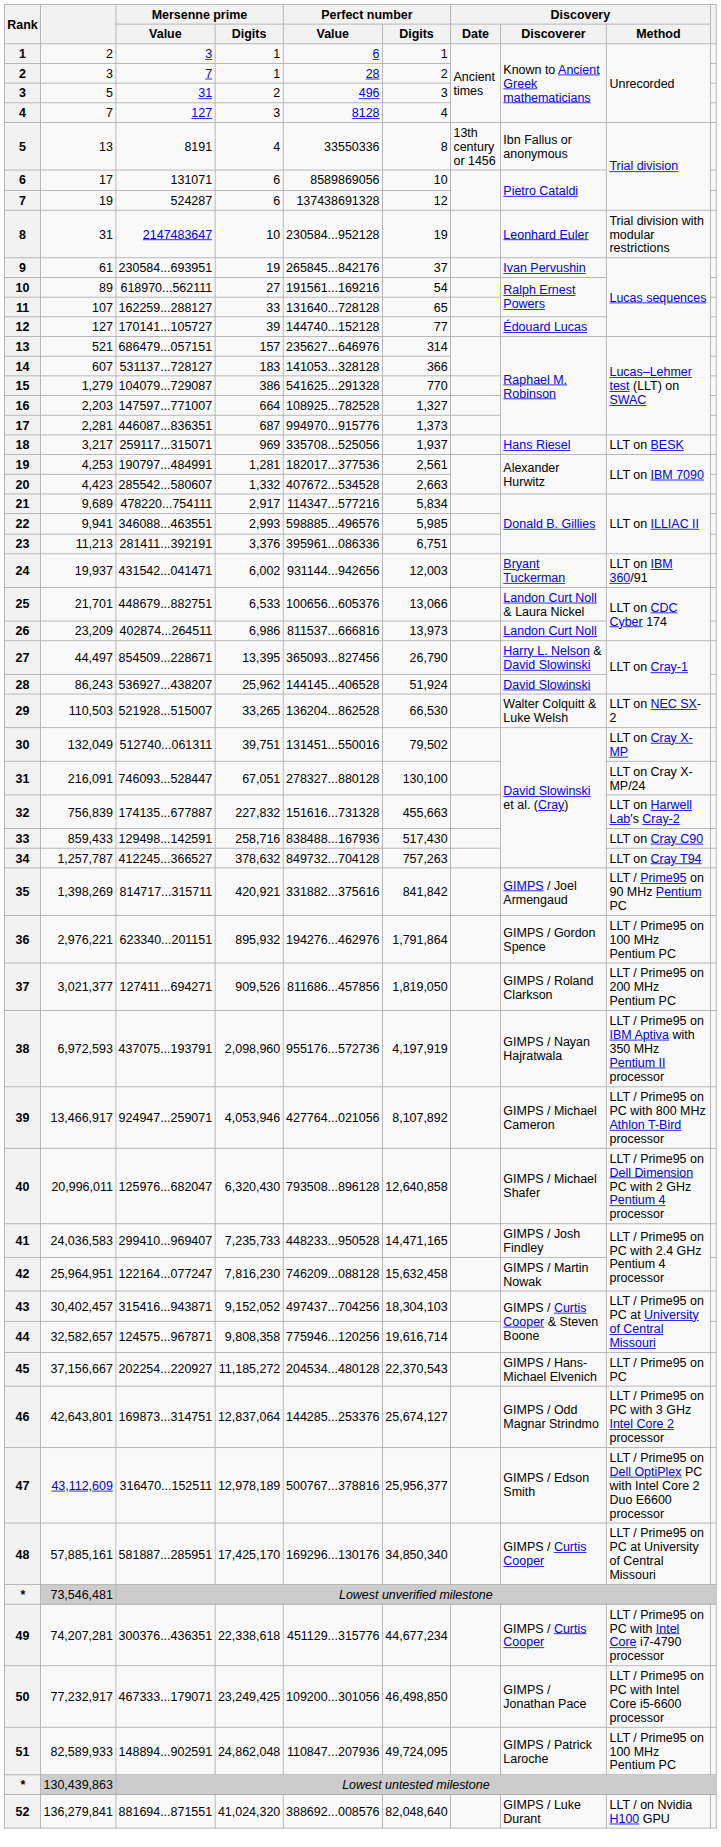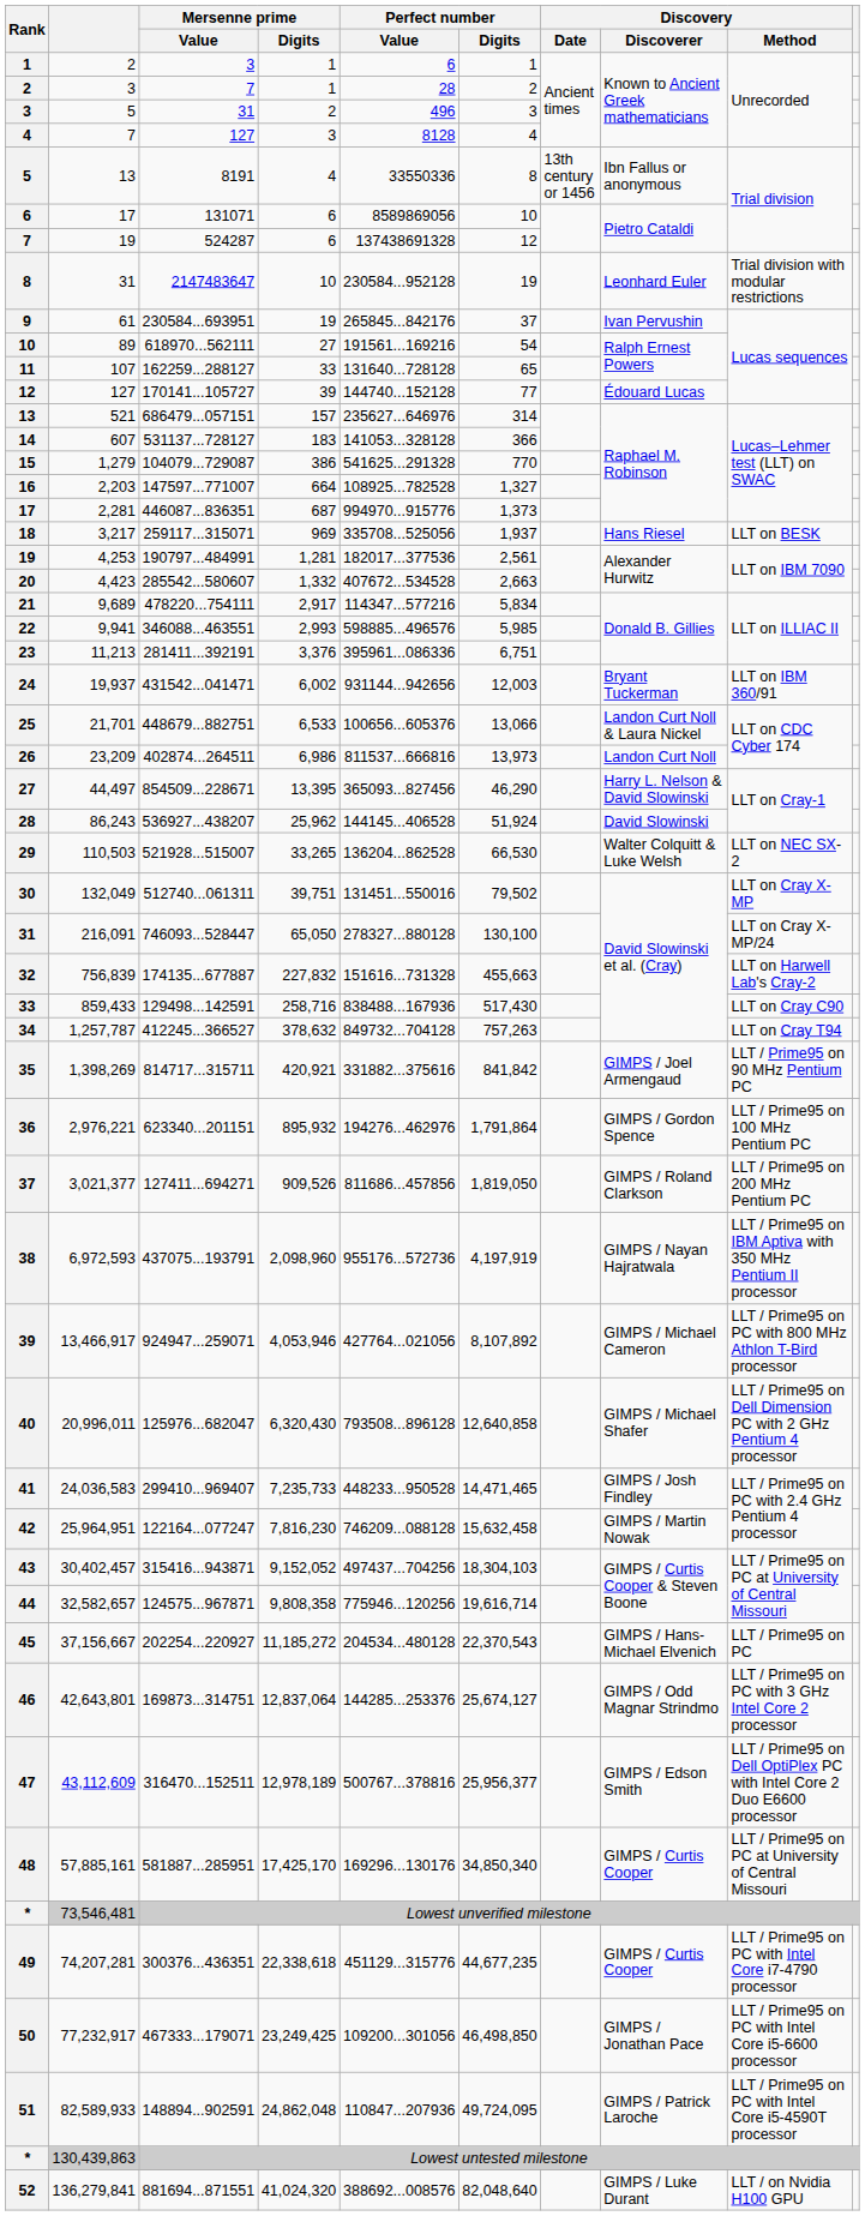 <table class="wikitable sortable" style="font-size:95%">
 <tr>
 <th class="unsortable" scope=col rowspan=2>Rank</th>
 <th scope=col rowspan=2></th>
 <th class="unsortable" scope=colgroup colspan=2>Mersenne prime</th>
 <th class="unsortable" scope=colgroup colspan=2>Perfect number</th>
 <th class="unsortable" scope=colgroup colspan=3>Discovery</th>
 <th class="unsortable" scope=col rowspan=2></th>
 </tr>
 <tr>
 <th scope=col>Value</th>
 <th scope=col>Digits</th>
 <th scope=col>Value</th>
 <th scope=col>Digits</th>
 <th scope=col>Date</th>
 <th class="unsortable" scope=col>Discoverer</th>
 <th class="unsortable" scope=col>Method</th>
 </tr>
 <tr>
 <th scope=row align="right">1</th>
 <td align="right">2</td>
 <td align="right"><a href='#'>3</a></td>
 <td align="right">1</td>
 <td align="right"><a href='#'>6</a></td>
 <td align="right">1</td>
 <td rowspan="4">Ancient<br>times</td>
 <td rowspan="4">Known to <a href='#'>Ancient Greek mathematicians</a></td>
 <td rowspan="4">Unrecorded</td>
 <td align="center"></td>
 </tr>
 <tr>
 <th scope=row align="right">2</th>
 <td align="right">3</td>
 <td align="right"><a href='#'>7</a></td>
 <td align="right">1</td>
 <td align="right"><a href='#'> 28</a></td>
 <td align="right">2</td>
 <td align="center"></td>
 </tr>
 <tr>
 <th scope=row align="right">3</th>
 <td align="right">5</td>
 <td align="right"><a href='#'> 31</a></td>
 <td align="right">2</td>
 <td align="right"><a href='#'> 496</a></td>
 <td align="right">3</td>
 <td align="center"></td>
 </tr>
 <tr>
 <th scope=row align="right">4</th>
 <td align="right">7</td>
 <td align="right"><a href='#'> 127</a></td>
 <td align="right">3</td>
 <td align="right"><a href='#'> 8128</a></td>
 <td align="right">4</td>
 <td align="center"></td>
 </tr>
 <tr>
 <th scope=row align="right">5</th>
 <td align="right">13</td>
 <td align="right">8191</td>
 <td align="right">4</td>
 <td align="right">33550336</td>
 <td align="right">8</td>
 <td> 13th century<br>or 1456</td>
 <td>Ibn Fallus or anonymous</td>
 <td rowspan="3"><a href='#'>Trial division</a></td>
 <td align="center"></td>
 </tr>
 <tr>
 <th scope=row align="right">6</th>
 <td align="right">17</td>
 <td align="right">131071</td>
 <td align="right">6</td>
 <td align="right">8589869056</td>
 <td align="right">10</td>
 <td rowspan="2"></td>
 <td rowspan="2"><a href='#'>Pietro Cataldi</a></td>
 <td align="center"></td>
 </tr>
 <tr>
 <th scope=row align="right">7</th>
 <td align="right">19</td>
 <td align="right">524287</td>
 <td align="right">6</td>
 <td align="right">137438691328</td>
 <td align="right">12</td>
 <td align="center"></td>
 </tr>
 <tr>
 <th scope=row align="right">8</th>
 <td align="right">31</td>
 <td align="right"><a href='#'> 2147483647</a></td>
 <td align="right">10</td>
 <td align="right">230584...952128</td>
 <td align="right">19</td>
 <td></td>
 <td><a href='#'>Leonhard Euler</a></td>
 <td>Trial division with modular restrictions</td>
 <td align="center"></td>
 </tr>
 <tr>
 <th scope=row align="right">9</th>
 <td align="right">61</td>
 <td align="right">230584...693951</td>
 <td align="right">19</td>
 <td align="right">265845...842176</td>
 <td align="right">37</td>
 <td></td>
 <td><a href='#'>Ivan Pervushin</a></td>
 <td rowspan="4"><a href='#'> Lucas sequences</a></td>
 <td align="center"></td>
 </tr>
 <tr>
 <th scope=row align="right">10</th>
 <td align="right">89</td>
 <td align="right">618970...562111</td>
 <td align="right">27</td>
 <td align="right">191561...169216</td>
 <td align="right">54</td>
 <td></td>
 <td rowspan="2"><a href='#'>Ralph Ernest Powers</a></td>
 <td align="center"></td>
 </tr>
 <tr>
 <th scope=row align="right">11</th>
 <td align="right">107</td>
 <td align="right">162259...288127</td>
 <td align="right">33</td>
 <td align="right">131640...728128</td>
 <td align="right">65</td>
 <td></td>
 <td align="center"></td>
 </tr>
 <tr>
 <th scope=row align="right">12</th>
 <td align="right">127</td>
 <td align="right">170141...105727</td>
 <td align="right">39</td>
 <td align="right">144740...152128</td>
 <td align="right">77</td>
 <td></td>
 <td><a href='#'>Édouard Lucas</a></td>
 <td align="center"></td>
 </tr>
 <tr>
 <th scope=row align="right">13</th>
 <td align="right">521</td>
 <td align="right">686479...057151</td>
 <td align="right">157</td>
 <td align="right">235627...646976</td>
 <td align="right">314</td>
 <td rowspan="2"></td>
 <td rowspan="5"><a href='#'>Raphael M. Robinson</a></td>
 <td rowspan="5"><a href='#'>Lucas–Lehmer test</a> (LLT) on <a href='#'>SWAC</a></td>
 <td align="center"></td>
 </tr>
 <tr>
 <th scope=row align="right">14</th>
 <td align="right">607</td>
 <td align="right">531137...728127</td>
 <td align="right">183</td>
 <td align="right">141053...328128</td>
 <td align="right">366</td>
 <td align="center"></td>
 </tr>
 <tr>
 <th scope=row align="right">15</th>
 <td align="right">1,279</td>
 <td align="right">104079...729087</td>
 <td align="right">386</td>
 <td align="right">541625...291328</td>
 <td align="right">770</td>
 <td></td>
 <td align="center"></td>
 </tr>
 <tr>
 <th scope=row align="right">16</th>
 <td align="right">2,203</td>
 <td align="right">147597...771007</td>
 <td align="right">664</td>
 <td align="right">108925...782528</td>
 <td align="right">1,327</td>
 <td></td>
 <td align="center"></td>
 </tr>
 <tr>
 <th scope=row align="right">17</th>
 <td align="right">2,281</td>
 <td align="right">446087...836351</td>
 <td align="right">687</td>
 <td align="right">994970...915776</td>
 <td align="right">1,373</td>
 <td></td>
 <td align="center"></td>
 </tr>
 <tr>
 <th scope=row align="right">18</th>
 <td align="right">3,217</td>
 <td align="right">259117...315071</td>
 <td align="right">969</td>
 <td align="right">335708...525056</td>
 <td align="right">1,937</td>
 <td></td>
 <td><a href='#'>Hans Riesel</a></td>
 <td>LLT on <a href='#'>BESK</a></td>
 <td align="center"></td>
 </tr>
 <tr>
 <th scope=row align="right">19</th>
 <td align="right">4,253</td>
 <td align="right">190797...484991</td>
 <td align="right">1,281</td>
 <td align="right">182017...377536</td>
 <td align="right">2,561</td>
 <td rowspan="2"></td>
 <td rowspan="2">Alexander Hurwitz</td>
 <td rowspan="2">LLT on <a href='#'>IBM 7090</a></td>
 <td align="center"></td>
 </tr>
 <tr>
 <th scope=row align="right">20</th>
 <td align="right">4,423</td>
 <td align="right">285542...580607</td>
 <td align="right">1,332</td>
 <td align="right">407672...534528</td>
 <td align="right">2,663</td>
 <td align="center"></td>
 </tr>
 <tr>
 <th scope=row align="right">21</th>
 <td align="right">9,689</td>
 <td align="right">478220...754111</td>
 <td align="right">2,917</td>
 <td align="right">114347...577216</td>
 <td align="right">5,834</td>
 <td></td>
 <td rowspan="3"><a href='#'>Donald B. Gillies</a></td>
 <td rowspan="3">LLT on <a href='#'>ILLIAC II</a></td>
 <td align="center"></td>
 </tr>
 <tr>
 <th scope=row align="right">22</th>
 <td align="right">9,941</td>
 <td align="right">346088...463551</td>
 <td align="right">2,993</td>
 <td align="right">598885...496576</td>
 <td align="right">5,985</td>
 <td></td>
 <td align="center"></td>
 </tr>
 <tr>
 <th scope=row align="right">23</th>
 <td align="right">11,213</td>
 <td align="right">281411...392191</td>
 <td align="right">3,376</td>
 <td align="right">395961...086336</td>
 <td align="right">6,751</td>
 <td></td>
 <td align="center"></td>
 </tr>
 <tr>
 <th scope=row align="right">24</th>
 <td align="right">19,937</td>
 <td align="right">431542...041471</td>
 <td align="right">6,002</td>
 <td align="right">931144...942656</td>
 <td align="right">12,003</td>
 <td></td>
 <td><a href='#'>Bryant Tuckerman</a></td>
 <td>LLT on <a href='#'>IBM 360</a>/91</td>
 <td align="center"></td>
 </tr>
 <tr>
 <th scope=row align="right">25</th>
 <td align="right">21,701</td>
 <td align="right">448679...882751</td>
 <td align="right">6,533</td>
 <td align="right">100656...605376</td>
 <td align="right">13,066</td>
 <td></td>
 <td><a href='#'>Landon Curt Noll</a> & Laura Nickel</td>
 <td rowspan="2">LLT on <a href='#'>CDC Cyber</a> 174</td>
 <td align="center"></td>
 </tr>
 <tr>
 <th scope=row align="right">26</th>
 <td align="right">23,209</td>
 <td align="right">402874...264511</td>
 <td align="right">6,986</td>
 <td align="right">811537...666816</td>
 <td align="right">13,973</td>
 <td></td>
 <td><a href='#'>Landon Curt Noll</a></td>
 <td align="center"></td>
 </tr>
 <tr>
 <th scope=row align="right">27</th>
 <td align="right">44,497</td>
 <td align="right">854509...228671</td>
 <td align="right">13,395</td>
 <td align="right">365093...827456</td>
-<td align="right">26,790</td>
+<td align="right">46,290</td>
 <td></td>
 <td><a href='#'>Harry L. Nelson</a> & <a href='#'>David Slowinski</a></td>
 <td rowspan="2">LLT on <a href='#'>Cray-1</a></td>
 <td align="center"></td>
 </tr>
 <tr>
 <th scope=row align="right">28</th>
 <td align="right">86,243</td>
 <td align="right">536927...438207</td>
 <td align="right">25,962</td>
 <td align="right">144145...406528</td>
 <td align="right">51,924</td>
 <td></td>
 <td><a href='#'>David Slowinski</a></td>
 <td align="center"></td>
 </tr>
 <tr>
 <th scope=row align="right">29</th>
 <td align="right">110,503</td>
 <td align="right">521928...515007</td>
 <td align="right">33,265</td>
 <td align="right">136204...862528</td>
 <td align="right">66,530</td>
 <td></td>
 <td>Walter Colquitt & Luke Welsh</td>
 <td>LLT on <a href='#'>NEC SX</a>-2</td>
 <td align="center"></td>
 </tr>
 <tr>
 <th scope=row align="right">30</th>
 <td align="right">132,049</td>
 <td align="right">512740...061311</td>
 <td align="right">39,751</td>
 <td align="right">131451...550016</td>
 <td align="right">79,502</td>
 <td></td>
 <td rowspan="5"><a href='#'>David Slowinski</a> et al. (<a href='#'>Cray</a>)</td>
 <td>LLT on <a href='#'>Cray X-MP</a></td>
 <td align="center"></td>
 </tr>
 <tr>
 <th scope=row align="right">31</th>
 <td align="right">216,091</td>
 <td align="right">746093...528447</td>
-<td align="right">67,051</td>
+<td align="right">65,050</td>
 <td align="right">278327...880128</td>
 <td align="right">130,100</td>
 <td></td>
 <td>LLT on Cray X-MP/24</td>
 <td align="center"></td>
 </tr>
 <tr>
 <th scope=row align="right">32</th>
 <td align="right">756,839</td>
 <td align="right">174135...677887</td>
 <td align="right">227,832</td>
 <td align="right">151616...731328</td>
 <td align="right">455,663</td>
 <td></td>
 <td>LLT on <a href='#'>Harwell Lab</a>'s <a href='#'>Cray-2</a></td>
 <td align="center"></td>
 </tr>
 <tr>
 <th scope=row align="right">33</th>
 <td align="right">859,433</td>
 <td align="right">129498...142591</td>
 <td align="right">258,716</td>
 <td align="right">838488...167936</td>
 <td align="right">517,430</td>
 <td></td>
 <td>LLT on <a href='#'>Cray C90</a></td>
 <td align="center"></td>
 </tr>
 <tr>
 <th scope=row align="right">34</th>
 <td align="right">1,257,787</td>
 <td align="right">412245...366527</td>
 <td align="right">378,632</td>
 <td align="right">849732...704128</td>
 <td align="right">757,263</td>
 <td></td>
 <td>LLT on <a href='#'>Cray T94</a></td>
 <td align="center"></td>
 </tr>
 <tr>
 <th scope=row align="right">35</th>
 <td align="right">1,398,269</td>
 <td align="right">814717...315711</td>
 <td align="right">420,921</td>
 <td align="right">331882...375616</td>
 <td align="right">841,842</td>
 <td></td>
 <td><a href='#'> GIMPS</a> / Joel Armengaud</td>
 <td>LLT / <a href='#'>Prime95</a> on 90 MHz <a href='#'>Pentium</a> PC</td>
 <td align="center"></td>
 </tr>
 <tr>
 <th scope=row align="right">36</th>
 <td align="right">2,976,221</td>
 <td align="right">623340...201151</td>
 <td align="right">895,932</td>
 <td align="right">194276...462976</td>
 <td align="right">1,791,864</td>
 <td></td>
 <td>GIMPS / Gordon Spence</td>
 <td>LLT / Prime95 on 100 MHz Pentium PC</td>
 <td align="center"></td>
 </tr>
 <tr>
 <th scope=row align="right">37</th>
 <td align="right">3,021,377</td>
 <td align="right">127411...694271</td>
 <td align="right">909,526</td>
 <td align="right">811686...457856</td>
 <td align="right">1,819,050</td>
 <td></td>
 <td>GIMPS / Roland Clarkson</td>
 <td>LLT / Prime95 on 200 MHz Pentium PC</td>
 <td align="center"></td>
 </tr>
 <tr>
 <th scope=row align="right">38</th>
 <td align="right">6,972,593</td>
 <td align="right">437075...193791</td>
 <td align="right">2,098,960</td>
 <td align="right">955176...572736</td>
 <td align="right">4,197,919</td>
 <td></td>
 <td>GIMPS / Nayan Hajratwala</td>
 <td>LLT / Prime95 on <a href='#'>IBM Aptiva</a> with 350 MHz <a href='#'>Pentium II</a> processor</td>
 <td align="center"></td>
 </tr>
 <tr>
 <th scope=row align="right">39</th>
 <td align="right">13,466,917</td>
 <td align="right">924947...259071</td>
 <td align="right">4,053,946</td>
 <td align="right">427764...021056</td>
 <td align="right">8,107,892</td>
 <td></td>
 <td>GIMPS / Michael Cameron</td>
 <td>LLT / Prime95 on PC with 800 MHz <a href='#'>Athlon T-Bird</a> processor</td>
 <td align="center"></td>
 </tr>
 <tr>
 <th scope=row align="right">40</th>
 <td align="right">20,996,011</td>
 <td align="right">125976...682047</td>
 <td align="right">6,320,430</td>
 <td align="right">793508...896128</td>
 <td align="right">12,640,858</td>
 <td></td>
 <td>GIMPS / Michael Shafer</td>
 <td>LLT / Prime95 on <a href='#'>Dell Dimension</a> PC with 2 GHz <a href='#'>Pentium 4</a> processor</td>
 <td align="center"></td>
 </tr>
 <tr>
 <th scope=row align="right">41</th>
 <td align="right">24,036,583</td>
 <td align="right">299410...969407</td>
 <td align="right">7,235,733</td>
 <td align="right">448233...950528</td>
-<td align="right">14,471,165</td>
+<td align="right">14,471,465</td>
 <td></td>
 <td>GIMPS / Josh Findley</td>
 <td rowspan="2">LLT / Prime95 on PC with 2.4 GHz Pentium 4 processor</td>
 <td align="center"></td>
 </tr>
 <tr>
 <th scope=row align="right">42</th>
 <td align="right">25,964,951</td>
 <td align="right">122164...077247</td>
 <td align="right">7,816,230</td>
 <td align="right">746209...088128</td>
 <td align="right">15,632,458</td>
 <td></td>
 <td>GIMPS / Martin Nowak</td>
 <td align="center"></td>
 </tr>
 <tr>
 <th scope=row align="right">43</th>
 <td align="right">30,402,457</td>
 <td align="right">315416...943871</td>
 <td align="right">9,152,052</td>
 <td align="right">497437...704256</td>
 <td align="right">18,304,103</td>
 <td></td>
 <td rowspan="2">GIMPS / <a href='#'>Curtis Cooper</a> & Steven Boone</td>
 <td rowspan="2">LLT / Prime95 on PC at <a href='#'>University of Central Missouri</a> </td>
 <td align="center"></td>
 </tr>
 <tr>
 <th scope=row align="right">44</th>
 <td align="right">32,582,657</td>
 <td align="right">124575...967871</td>
 <td align="right">9,808,358</td>
 <td align="right">775946...120256</td>
 <td align="right">19,616,714</td>
 <td></td>
 <td align="center"></td>
 </tr>
 <tr>
 <th scope=row align="right">45</th>
 <td align="right">37,156,667</td>
 <td align="right">202254...220927</td>
 <td align="right">11,185,272</td>
 <td align="right">204534...480128</td>
 <td align="right">22,370,543</td>
 <td></td>
 <td>GIMPS / Hans-Michael Elvenich</td>
 <td>LLT / Prime95 on PC </td>
 <td align="center"></td>
 </tr>
 <tr>
 <th scope=row align="right">46</th>
 <td align="right">42,643,801</td>
 <td align="right">169873...314751</td>
 <td align="right">12,837,064</td>
 <td align="right">144285...253376</td>
 <td align="right">25,674,127</td>
 <td></td>
 <td>GIMPS / Odd Magnar Strindmo</td>
 <td>LLT / Prime95 on PC with 3 GHz <a href='#'>Intel Core 2</a> processor</td>
 <td align="center"></td>
 </tr>
 <tr>
 <th scope=row align="right">47</th>
 <td align="right"><a href='#'>43,112,609</a></td>
 <td align="right">316470...152511</td>
 <td align="right">12,978,189</td>
 <td align="right">500767...378816</td>
 <td align="right">25,956,377</td>
 <td></td>
 <td>GIMPS / Edson Smith</td>
 <td>LLT / Prime95 on <a href='#'>Dell OptiPlex</a> PC with Intel Core 2 Duo E6600 processor</td>
 <td align="center"></td>
 </tr>
 <tr>
 <th scope=row align="right">48</th>
 <td align="right">57,885,161</td>
 <td align="right">581887...285951</td>
 <td align="right">17,425,170</td>
 <td align="right">169296...130176</td>
 <td align="right">34,850,340</td>
 <td></td>
 <td>GIMPS / <a href='#'>Curtis Cooper</a></td>
 <td>LLT / Prime95 on PC at University of Central Missouri</td>
 <td align="center"></td>
 </tr>
 <tr style="background-color: #cccccc">
 <th scope=row align="right"><em>*</em></th>
 <td align="right">73,546,481</td>
 <td colspan="8" style="text-align:center;"><em>Lowest unverified milestone</em></td>
 </tr>
 <tr>
 <th scope=row align="right">49</th>
 <td align="right">74,207,281</td>
 <td align="right">300376...436351</td>
 <td align="right">22,338,618</td>
 <td align="right">451129...315776</td>
-<td align="right">44,677,234</td>
+<td align="right">44,677,235</td>
 <td></td>
 <td>GIMPS / <a href='#'>Curtis Cooper</a></td>
 <td>LLT / Prime95 on PC with <a href='#'>Intel Core</a> i7-4790 processor</td>
 <td align="center"></td>
 </tr>
 <tr>
 <th scope=row align="right">50</th>
 <td align="right">77,232,917</td>
 <td align="right">467333...179071</td>
 <td align="right">23,249,425</td>
 <td align="right">109200...301056</td>
 <td align="right">46,498,850</td>
 <td></td>
 <td>GIMPS / Jonathan Pace</td>
 <td>LLT / Prime95 on PC with Intel Core i5-6600 processor</td>
 <td align="center"></td>
 </tr>
 <tr>
 <th scope=row align="right">51</th>
 <td align="right">82,589,933</td>
 <td align="right">148894...902591</td>
 <td align="right">24,862,048</td>
 <td align="right">110847...207936</td>
 <td align="right">49,724,095</td>
 <td></td>
 <td>GIMPS / Patrick Laroche</td>
-<td>LLT / Prime95 on 100 MHz Pentium PC</td>
+<td>LLT / Prime95 on PC with Intel Core i5-4590T processor</td>
 <td align="center"></td>
 </tr>
 <tr style="background-color: #cccccc">
 <th scope=row align="right"><em>*</em></th>
 <td align="right">130,439,863</td>
 <td colspan="8" style="text-align:center;"><em>Lowest untested milestone</em></td>
 </tr>
 <tr>
 <th scope=row align="right">52</th>
 <td align="right">136,279,841</td>
 <td align="right">881694...871551</td>
 <td align="right">41,024,320</td>
 <td align="right">388692...008576</td>
 <td align="right">82,048,640</td>
 <td></td>
 <td>GIMPS / Luke Durant</td>
 <td>LLT /  on Nvidia <a href='#'>H100</a> GPU</td>
 <td align="center"></td>
 </tr>
 </table>
